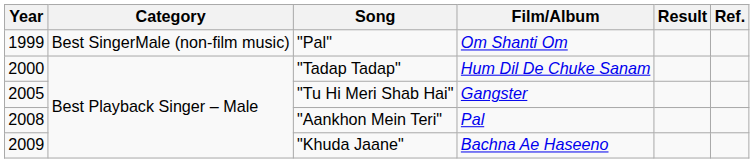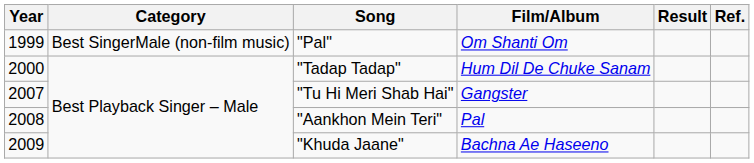 <table class="wikitable">
 <tr>
 <th>Year</th>
 <th>Category</th>
 <th>Song</th>
 <th>Film/Album</th>
 <th>Result</th>
 <th>Ref.</th>
 </tr>
 <tr>
 <td>1999</td>
 <td>Best SingerMale (non-film music)</td>
 <td>"Pal"</td>
 <td><em><a href='#'>Om Shanti Om</a></em></td>
 <td></td>
 <td></td>
 </tr>
 <tr>
 <td>2000</td>
 <td rowspan="4">Best Playback Singer – Male</td>
 <td>"Tadap Tadap"</td>
 <td><em><a href='#'>Hum Dil De Chuke Sanam</a></em></td>
 <td></td>
 <td></td>
 </tr>
 <tr>
-<td>2005</td>
+<td>2007</td>
 <td>"Tu Hi Meri Shab Hai"</td>
 <td><em><a href='#'>Gangster</a></em></td>
 <td></td>
 <td></td>
 </tr>
 <tr>
 <td>2008</td>
 <td>"Aankhon Mein Teri"</td>
 <td><em><a href='#'>Pal</a></em></td>
 <td></td>
 <td></td>
 </tr>
 <tr>
 <td>2009</td>
 <td>"Khuda Jaane"</td>
 <td><em><a href='#'>Bachna Ae Haseeno</a></em></td>
 <td></td>
 <td></td>
 </tr>
 </table>
